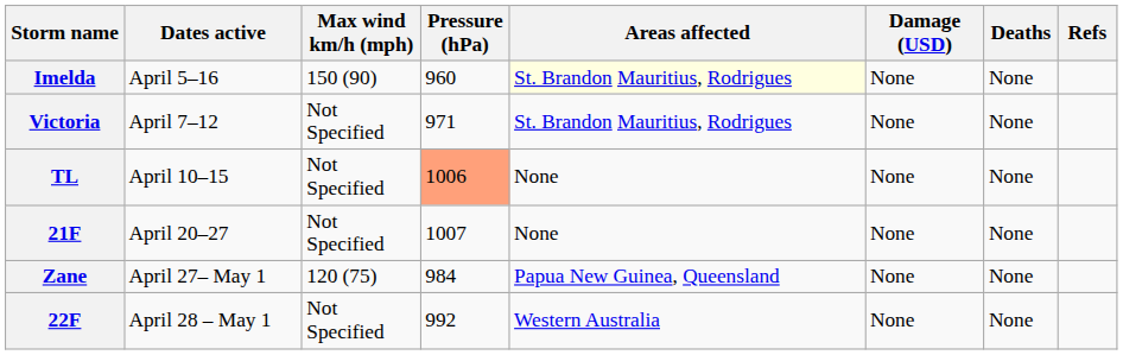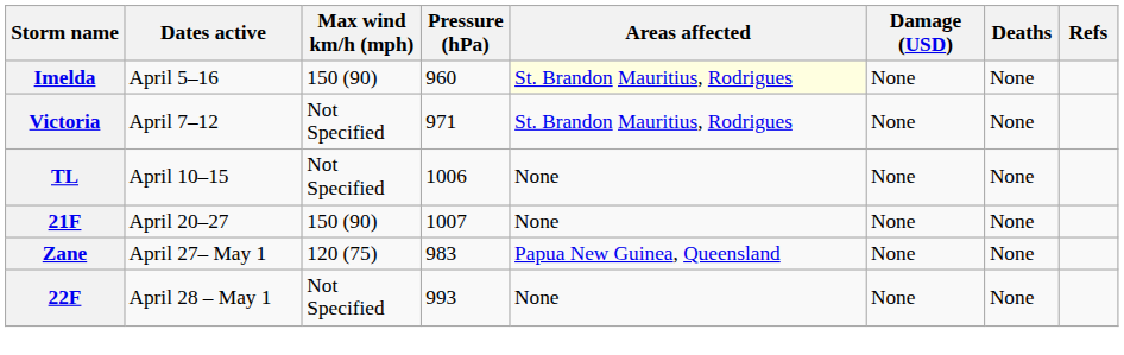 <table class="wikitable sortable">
 <tr>
 <th width="10%"><strong>Storm name</strong></th>
 <th width="15%"><strong>Dates active</strong></th>
 <th width="10%"><strong>Max wind<br>km/h (mph)</strong></th>
 <th width="5%">Pressure<br>(hPa)</th>
 <th width="30%"><strong>Areas affected</strong></th>
 <th width="10%"><strong>Damage (<a href='#'>USD</a>)</strong></th>
 <th width="5%"><strong>Deaths</strong></th>
 <th width="5%"><strong>Refs</strong></th>
 </tr>
 <tr>
 <th><a href='#'>Imelda</a></th>
 <td>April 5–16</td>
 <td>150 (90)</td>
 <td>960</td>
 <td style="background: lightyellow;"><a href='#'>St. Brandon</a> <a href='#'>Mauritius</a>, <a href='#'>Rodrigues</a></td>
 <td>None</td>
 <td>None</td>
 <td></td>
 </tr>
 <tr>
 <th><a href='#'>Victoria</a></th>
 <td>April 7–12</td>
 <td>Not Specified</td>
 <td>971</td>
 <td><a href='#'>St. Brandon</a> <a href='#'>Mauritius</a>, <a href='#'>Rodrigues</a></td>
 <td>None</td>
 <td>None</td>
 <td></td>
 </tr>
 <tr>
 <th><a href='#'>TL</a></th>
 <td>April 10–15</td>
 <td>Not Specified</td>
-<td style="background: lightsalmon;">1006</td>
+<td>1006</td>
 <td>None</td>
 <td>None</td>
 <td>None</td>
 <td></td>
 </tr>
 <tr>
 <th><a href='#'>21F</a></th>
 <td>April 20–27</td>
-<td>Not Specified</td>
+<td>150 (90)</td>
 <td>1007</td>
 <td>None</td>
 <td>None</td>
 <td>None</td>
 <td></td>
 </tr>
 <tr>
 <th><a href='#'>Zane</a></th>
 <td>April 27– May 1</td>
 <td>120 (75)</td>
-<td>984</td>
+<td>983</td>
 <td><a href='#'>Papua New Guinea</a>, <a href='#'>Queensland</a></td>
 <td>None</td>
 <td>None</td>
 <td></td>
 </tr>
 <tr>
 <th><a href='#'>22F</a></th>
 <td>April 28 – May 1</td>
 <td>Not Specified</td>
-<td>992</td>
-<td><a href='#'>Western Australia</a></td>
+<td>993</td>
+<td>None</td>
 <td>None</td>
 <td>None</td>
 <td></td>
 </tr>
 </table>
